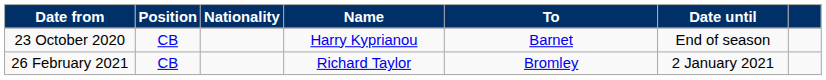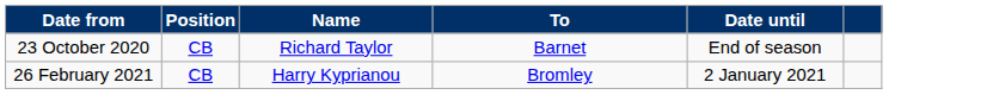 <table class="wikitable"  style="text-align:center; font-size:90%; ">
 <tr>
 <th style="background:#003067;color:white; width:120px;">Date from</th>
 <th style="background:#003067;color:white; width:50px;">Position</th>
-<th style="background:#003067;color:white; width:50px;">Nationality</th>
 <th style="background:#003067;color:white; width:150px;">Name</th>
 <th style="background:#003067;color:white; width:200px;">To</th>
 <th style="background:#003067;color:white; width:120px;">Date until</th>
 <th style="background:#003067;color:white; width:25px;"></th>
 </tr>
 <tr>
 <td>23 October 2020</td>
 <td><a href='#'>CB</a></td>
-<td></td>
-<td><a href='#'>Harry Kyprianou</a></td>
+<td><a href='#'>Richard Taylor</a></td>
 <td> <a href='#'>Barnet</a></td>
 <td>End of season</td>
 <td></td>
 </tr>
 <tr>
 <td>26 February 2021</td>
 <td><a href='#'>CB</a></td>
-<td></td>
-<td><a href='#'>Richard Taylor</a></td>
+<td><a href='#'>Harry Kyprianou</a></td>
 <td> <a href='#'>Bromley</a></td>
 <td>2 January 2021</td>
 <td></td>
 </tr>
 </table>
